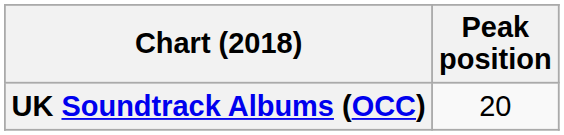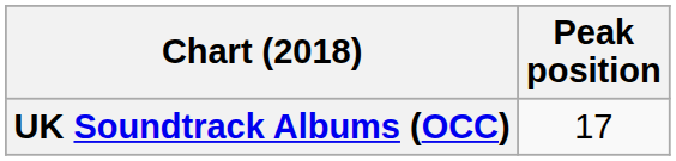 <table class="wikitable plainrowheaders" style="text-align:center">
 <tr>
 <th scope="col">Chart (2018)</th>
 <th scope="col">Peak<br>position</th>
 </tr>
 <tr>
 <th scope="row">UK <a href='#'>Soundtrack Albums</a> (<a href='#'>OCC</a>)</th>
-<td>20</td>
+<td>17</td>
 </tr>
 </table>
